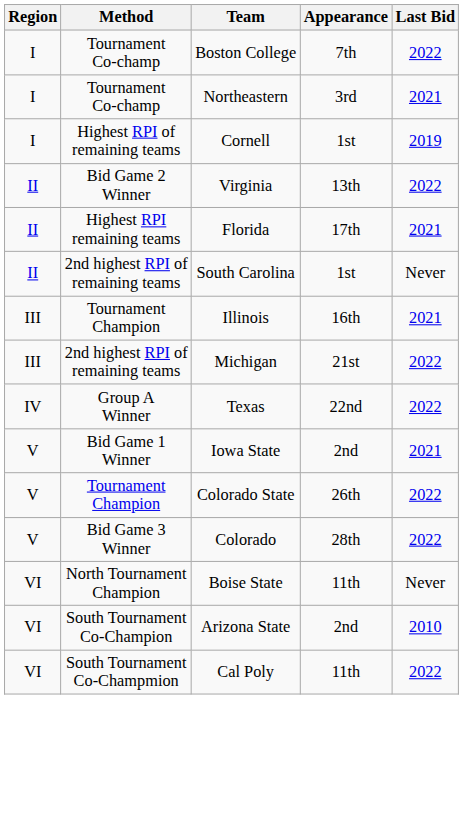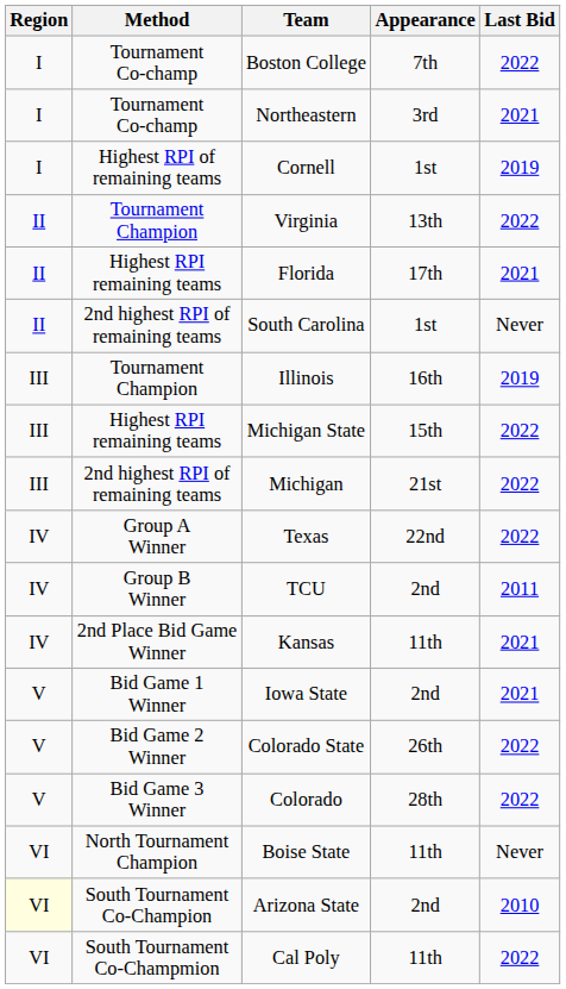 <table class="wikitable sortable" style="text-align:center">
 <tr>
 <th>Region</th>
 <th>Method</th>
 <th>Team</th>
 <th>Appearance</th>
 <th>Last Bid</th>
 </tr>
 <tr>
 <td>I</td>
 <td>Tournament<br>Co-champ</td>
 <td>Boston College</td>
 <td>7th</td>
 <td><a href='#'>2022</a></td>
 </tr>
 <tr>
 <td>I</td>
 <td>Tournament<br>Co-champ</td>
 <td>Northeastern</td>
 <td>3rd</td>
 <td><a href='#'>2021</a></td>
 </tr>
 <tr>
 <td>I</td>
 <td>Highest <a href='#'>RPI</a> of<br>remaining teams</td>
 <td>Cornell</td>
 <td>1st</td>
 <td><a href='#'>2019</a></td>
 </tr>
 <tr>
 <td><a href='#'>II</a></td>
-<td>Bid Game 2<br>Winner</td>
+<td><a href='#'>Tournament<br>Champion</a></td>
 <td>Virginia</td>
 <td>13th</td>
 <td><a href='#'>2022</a></td>
 </tr>
 <tr>
 <td><a href='#'>II</a></td>
 <td>Highest <a href='#'>RPI</a><br>remaining teams</td>
 <td>Florida</td>
 <td>17th</td>
 <td><a href='#'>2021</a></td>
 </tr>
 <tr>
 <td><a href='#'>II</a></td>
 <td>2nd highest <a href='#'>RPI</a> of <br>remaining teams</td>
 <td>South Carolina</td>
 <td>1st</td>
 <td>Never</td>
 </tr>
 <tr>
 <td>III</td>
 <td>Tournament<br>Champion</td>
 <td>Illinois</td>
 <td>16th</td>
-<td><a href='#'>2021</a></td>
+<td><a href='#'>2019</a></td>
+</tr>
+<tr>
+<td>III</td>
+<td>Highest <a href='#'>RPI</a> <br>remaining teams</td>
+<td>Michigan State</td>
+<td>15th</td>
+<td><a href='#'>2022</a></td>
 </tr>
 <tr>
 <td>III</td>
 <td>2nd highest <a href='#'>RPI</a> of<br>remaining teams</td>
 <td>Michigan</td>
 <td>21st</td>
 <td><a href='#'>2022</a></td>
 </tr>
 <tr>
 <td>IV</td>
 <td>Group A<br>Winner</td>
 <td>Texas</td>
 <td>22nd</td>
 <td><a href='#'>2022</a></td>
 </tr>
 <tr>
+<td>IV</td>
+<td>Group B<br>Winner</td>
+<td>TCU</td>
+<td>2nd</td>
+<td><a href='#'>2011</a></td>
+</tr>
+<tr>
+<td>IV</td>
+<td>2nd Place Bid Game<br>Winner</td>
+<td>Kansas</td>
+<td>11th</td>
+<td><a href='#'>2021</a></td>
+</tr>
+<tr>
 <td>V</td>
 <td>Bid Game 1<br>Winner</td>
 <td>Iowa State</td>
 <td>2nd</td>
 <td><a href='#'>2021</a></td>
 </tr>
 <tr>
 <td>V</td>
-<td><a href='#'>Tournament<br>Champion</a></td>
+<td>Bid Game 2<br>Winner</td>
 <td>Colorado State</td>
 <td>26th</td>
 <td><a href='#'>2022</a></td>
 </tr>
 <tr>
 <td>V</td>
 <td>Bid Game 3<br>Winner</td>
 <td>Colorado</td>
 <td>28th</td>
 <td><a href='#'>2022</a></td>
 </tr>
 <tr>
 <td>VI</td>
 <td>North Tournament<br>Champion</td>
 <td>Boise State</td>
 <td>11th</td>
 <td>Never</td>
 </tr>
 <tr>
-<td>VI</td>
+<td style="background: lightyellow;">VI</td>
 <td>South Tournament<br>Co-Champion</td>
 <td>Arizona State</td>
 <td>2nd</td>
 <td><a href='#'>2010</a></td>
 </tr>
 <tr>
 <td>VI</td>
 <td>South Tournament<br>Co-Champmion</td>
 <td>Cal Poly</td>
 <td>11th</td>
 <td><a href='#'>2022</a></td>
 </tr>
 </table>
